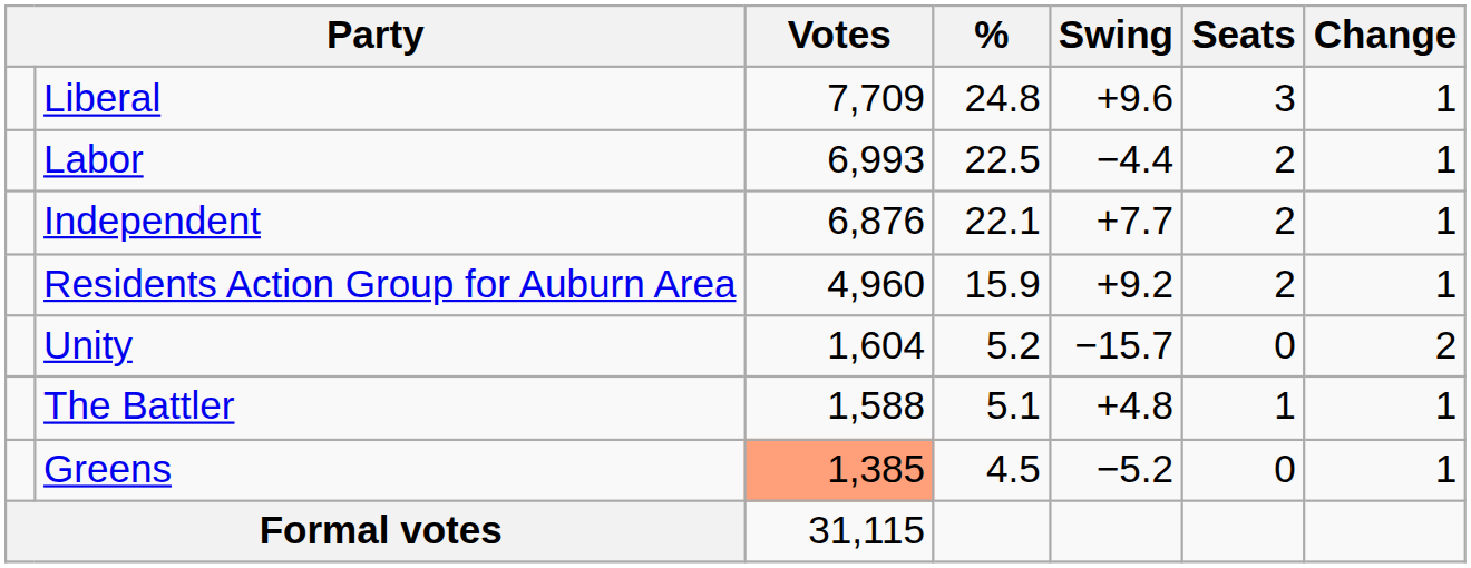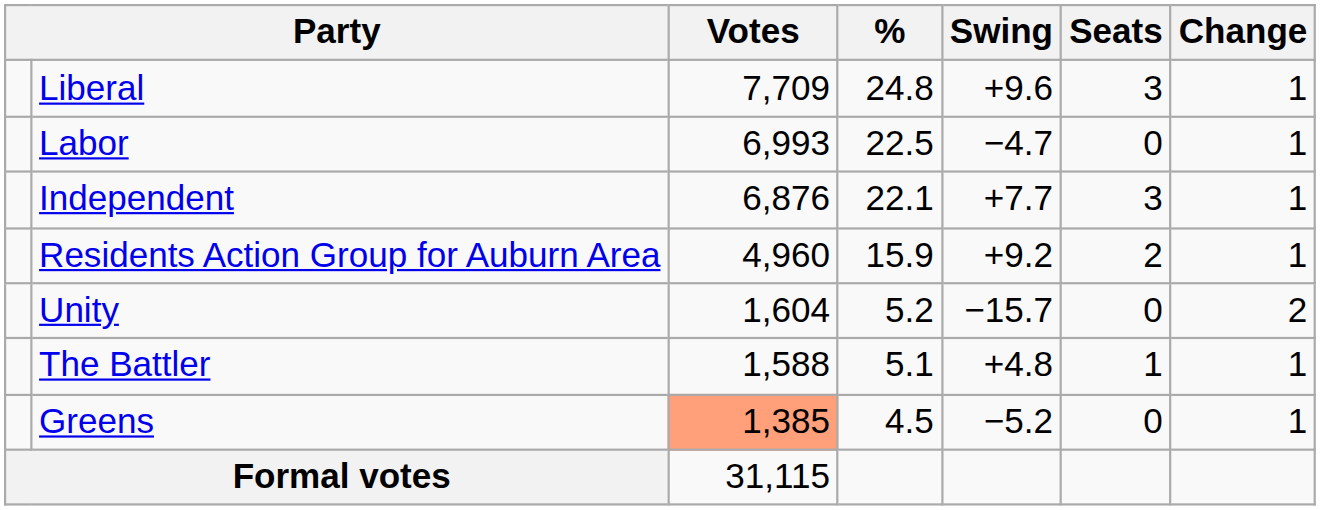 <table class="wikitable" style="text-align:right; margin-bottom:0">
 <tr>
 <th style="width:10px" colspan=3>Party</th>
 <th style="width:70px;">Votes</th>
 <th style="width:40px;">%</th>
 <th style="width:40px;">Swing</th>
 <th style="width:40px;">Seats</th>
 <th style="width:40px;">Change</th>
 </tr>
 <tr>
 <td> </td>
 <td style="text-align:left;" colspan="2"><a href='#'>Liberal</a></td>
 <td>7,709</td>
 <td>24.8</td>
 <td>+9.6</td>
 <td>3</td>
 <td> 1</td>
 </tr>
 <tr>
 <td> </td>
 <td style="text-align:left;" colspan="2"><a href='#'>Labor</a></td>
 <td>6,993</td>
 <td>22.5</td>
-<td>−4.4</td>
-<td>2</td>
+<td>−4.7</td>
+<td>0</td>
 <td> 1</td>
 </tr>
 <tr>
 <td> </td>
 <td style="text-align:left;" colspan="2"><a href='#'>Independent</a></td>
 <td>6,876</td>
 <td>22.1</td>
 <td>+7.7</td>
-<td>2</td>
+<td>3</td>
 <td> 1</td>
 </tr>
 <tr>
 <td> </td>
 <td style="text-align:left;" colspan="2"><a href='#'>Residents Action Group for Auburn Area</a></td>
 <td>4,960</td>
 <td>15.9</td>
 <td>+9.2</td>
 <td>2</td>
 <td> 1</td>
 </tr>
 <tr>
 <td> </td>
 <td style="text-align:left;" colspan="2"><a href='#'>Unity</a></td>
 <td>1,604</td>
 <td>5.2</td>
 <td>−15.7</td>
 <td>0</td>
 <td> 2</td>
 </tr>
 <tr>
 <td> </td>
 <td style="text-align:left;" colspan="2"><a href='#'>The Battler</a></td>
 <td>1,588</td>
 <td>5.1</td>
 <td>+4.8</td>
 <td>1</td>
 <td> 1</td>
 </tr>
 <tr>
 <td> </td>
 <td style="text-align:left;" colspan="2"><a href='#'>Greens</a></td>
 <td style="background: lightsalmon;">1,385</td>
 <td>4.5</td>
 <td>−5.2</td>
 <td>0</td>
 <td> 1</td>
 </tr>
 <tr>
 <th colspan="3" rowspan="1"> Formal votes</th>
 <td>31,115</td>
 <td></td>
 <td></td>
 <td></td>
 <td></td>
 </tr>
 </table>
